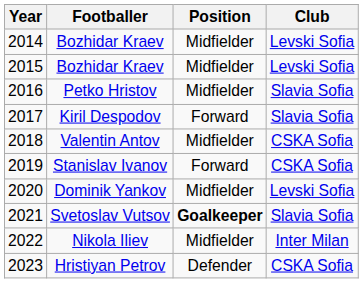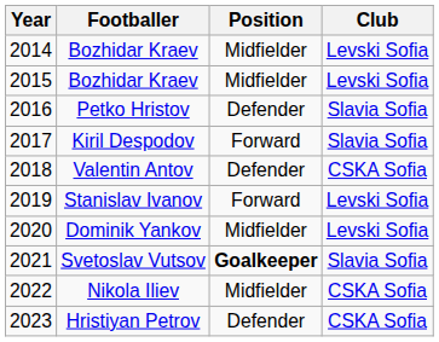 <table class="wikitable" | border="1" cellspacing="0" cellpadding="4">
 <tr>
 <th>Year</th>
 <th>Footballer</th>
 <th>Position</th>
 <th>Club</th>
 </tr>
 <tr align="center">
 <td>2014</td>
 <td><a href='#'>Bozhidar Kraev</a></td>
 <td>Midfielder</td>
 <td> <a href='#'>Levski Sofia</a></td>
 </tr>
 <tr align="center">
 <td>2015</td>
 <td><a href='#'>Bozhidar Kraev</a></td>
 <td>Midfielder</td>
 <td> <a href='#'>Levski Sofia</a></td>
 </tr>
 <tr align="center">
 <td>2016</td>
 <td><a href='#'>Petko Hristov</a></td>
-<td>Midfielder</td>
+<td>Defender</td>
 <td> <a href='#'>Slavia Sofia</a></td>
 </tr>
 <tr align="center">
 <td>2017</td>
 <td><a href='#'>Kiril Despodov</a></td>
 <td>Forward</td>
 <td> <a href='#'>Slavia Sofia</a></td>
 </tr>
 <tr align="center">
 <td>2018</td>
 <td><a href='#'>Valentin Antov</a></td>
-<td>Midfielder</td>
+<td>Defender</td>
 <td> <a href='#'>CSKA Sofia</a></td>
 </tr>
 <tr align="center">
 <td>2019</td>
 <td><a href='#'>Stanislav Ivanov</a></td>
 <td>Forward</td>
-<td> <a href='#'>CSKA Sofia</a></td>
+<td> <a href='#'>Levski Sofia</a></td>
 </tr>
 <tr align="center">
 <td>2020</td>
 <td><a href='#'>Dominik Yankov</a></td>
 <td>Midfielder</td>
 <td> <a href='#'>Levski Sofia</a></td>
 </tr>
 <tr align="center">
 <td>2021</td>
 <td><a href='#'>Svetoslav Vutsov</a></td>
 <td><strong>Goalkeeper</strong></td>
 <td> <a href='#'>Slavia Sofia</a></td>
 </tr>
 <tr align="center">
 <td>2022</td>
 <td><a href='#'>Nikola Iliev</a></td>
 <td>Midfielder</td>
-<td> <a href='#'>Inter Milan</a></td>
+<td> <a href='#'>CSKA Sofia</a></td>
 </tr>
 <tr align="center">
 <td>2023</td>
 <td><a href='#'>Hristiyan Petrov</a></td>
 <td>Defender</td>
 <td> <a href='#'>CSKA Sofia</a></td>
 </tr>
 </table>
